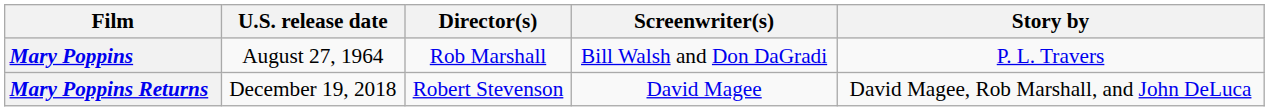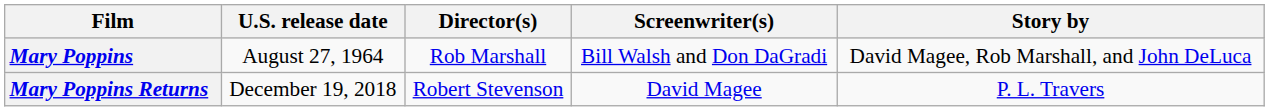 <table class="wikitable plainrowheaders"  style="text-align:center; width:75%;">
 <tr>
 <th scope="col">Film</th>
 <th scope="col">U.S. release date</th>
 <th scope="col">Director(s)</th>
 <th scope="col">Screenwriter(s)</th>
 <th scope="col">Story by</th>
 </tr>
 <tr>
 <th scope="row" style="text-align:left"><em><a href='#'>Mary Poppins</a></em></th>
 <td>August 27, 1964</td>
 <td><a href='#'>Rob Marshall</a></td>
 <td><a href='#'>Bill Walsh</a> and <a href='#'>Don DaGradi</a></td>
-<td><a href='#'>P. L. Travers</a></td>
+<td>David Magee, Rob Marshall, and <a href='#'>John DeLuca</a></td>
 </tr>
 <tr>
 <th scope="row" style="text-align:left"><em><a href='#'>Mary Poppins Returns</a></em></th>
 <td>December 19, 2018</td>
 <td><a href='#'>Robert Stevenson</a></td>
 <td><a href='#'>David Magee</a></td>
-<td>David Magee, Rob Marshall, and <a href='#'>John DeLuca</a></td>
+<td><a href='#'>P. L. Travers</a></td>
 </tr>
 </table>
